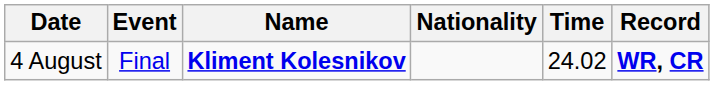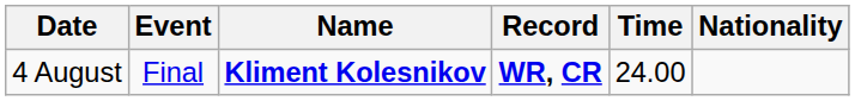 <table class="wikitable" style=text-align:center>
 <tr>
 <th>Date</th>
 <th>Event</th>
 <th>Name</th>
+<th>Record</th>
+<th>Time</th>
 <th>Nationality</th>
-<th>Time</th>
-<th>Record</th>
 </tr>
 <tr>
 <td>4 August</td>
 <td><a href='#'>Final</a></td>
 <td align=left><strong><a href='#'>Kliment Kolesnikov</a></strong></td>
+<td><strong><a href='#'>WR</a>, <a href='#'>CR</a></strong></td>
+<td>24.00</td>
 <td align=left></td>
-<td>24.02</td>
-<td><strong><a href='#'>WR</a>, <a href='#'>CR</a></strong></td>
 </tr>
 </table>
